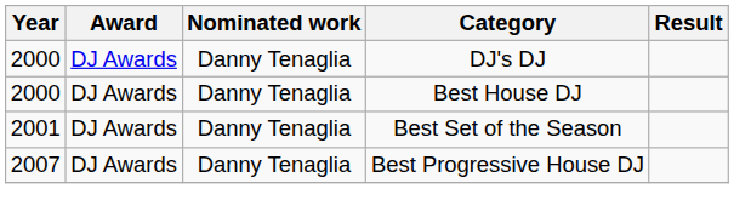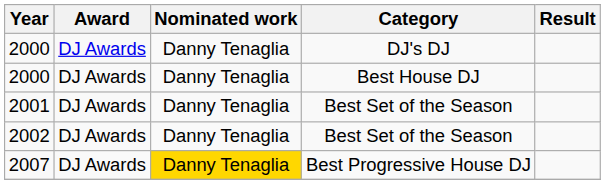 <table class="wikitable plainrowheaders" style="text-align:center;">
 <tr>
 <th>Year</th>
 <th>Award</th>
 <th>Nominated work</th>
 <th>Category</th>
 <th>Result</th>
 </tr>
 <tr>
 <td>2000</td>
 <td rowspan="1"><a href='#'>DJ Awards</a></td>
 <td>Danny Tenaglia</td>
 <td>DJ's DJ </td>
 <td></td>
 </tr>
 <tr>
 <td rowspan="1">2000</td>
 <td rowspan="1">DJ Awards</td>
 <td>Danny Tenaglia</td>
 <td>Best House DJ </td>
 <td></td>
 </tr>
 <tr>
 <td rowspan="1">2001</td>
 <td rowspan="1">DJ Awards</td>
 <td>Danny Tenaglia</td>
 <td>Best Set of the Season</td>
 <td></td>
 </tr>
 <tr>
+<td rowspan="1">2002</td>
+<td rowspan="1">DJ Awards</td>
+<td>Danny Tenaglia</td>
+<td>Best Set of the Season</td>
+<td></td>
+</tr>
+<tr>
 <td rowspan="1">2007</td>
 <td rowspan="1">DJ Awards</td>
-<td>Danny Tenaglia</td>
+<td style="background: gold;">Danny Tenaglia</td>
 <td>Best Progressive House DJ</td>
 <td></td>
 </tr>
 <tr>
 </tr>
 </table>
